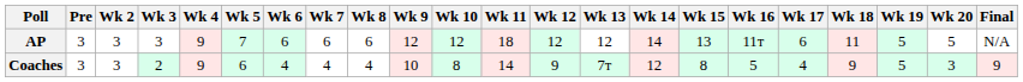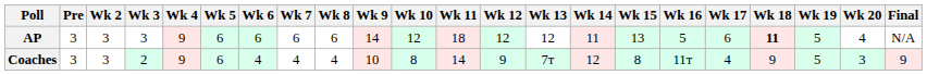 <table class="wikitable" style="white-space:nowrap;text-align:center;">
 <tr>
 <th>Poll</th>
 <th>Pre</th>
 <th>Wk 2</th>
 <th>Wk 3</th>
 <th>Wk 4</th>
 <th>Wk 5</th>
 <th>Wk 6</th>
 <th>Wk 7</th>
 <th>Wk 8</th>
 <th>Wk 9</th>
 <th>Wk 10</th>
 <th>Wk 11</th>
 <th>Wk 12</th>
 <th>Wk 13</th>
 <th>Wk 14</th>
 <th>Wk 15</th>
 <th>Wk 16</th>
 <th>Wk 17</th>
 <th>Wk 18</th>
 <th>Wk 19</th>
 <th>Wk 20</th>
 <th>Final</th>
 </tr>
 <tr>
 <th>AP</th>
 <td style="background:#FFF;">3</td>
 <td style="background:#FFF;">3</td>
 <td style="background:#FFF;">3</td>
 <td style="background:#FFE6E6;">9</td>
-<td style="background:#D8FFEB;">7</td>
+<td style="background:#D8FFEB;">6</td>
 <td style="background:#D8FFEB;">6</td>
 <td style="background:#FFF;">6</td>
 <td style="background:#FFF;">6</td>
-<td style="background:#FFE6E6;">12</td>
+<td style="background:#FFE6E6;">14</td>
 <td style="background:#D8FFEB;">12</td>
 <td style="background:#FFE6E6;">18</td>
 <td style="background:#D8FFEB;">12</td>
 <td style="background:#FFF;">12</td>
-<td style="background:#FFE6E6;">14</td>
+<td style="background:#FFE6E6;">11</td>
 <td style="background:#D8FFEB;">13</td>
-<td style="background:#D8FFEB;">11т</td>
+<td style="background:#D8FFEB;">5</td>
 <td style="background:#D8FFEB;">6</td>
-<td style="background:#FFE6E6;">11</td>
+<td style="background:#FFE6E6;"><strong>11</strong></td>
 <td style="background:#D8FFEB;">5</td>
-<td style="background:#FFF;">5</td>
+<td style="background:#FFF;">4</td>
 <td style="background:#FFF;">N/A</td>
 </tr>
 <tr>
 <th>Coaches</th>
 <td style="background:#FFF;">3</td>
 <td style="background:#FFF;">3</td>
 <td style="background:#D8FFEB;">2</td>
 <td style="background:#FFE6E6;">9</td>
 <td style="background:#D8FFEB;">6</td>
 <td style="background:#D8FFEB;">4</td>
 <td style="background:#FFF;">4</td>
 <td style="background:#FFF;">4</td>
 <td style="background:#FFE6E6;">10</td>
 <td style="background:#D8FFEB;">8</td>
 <td style="background:#FFE6E6;">14</td>
 <td style="background:#D8FFEB;">9</td>
 <td style="background:#D8FFEB;">7т</td>
 <td style="background:#FFE6E6;">12</td>
 <td style="background:#D8FFEB;">8</td>
-<td style="background:#D8FFEB;">5</td>
+<td style="background:#D8FFEB;">11т</td>
 <td style="background:#D8FFEB;">4</td>
 <td style="background:#FFE6E6;">9</td>
 <td style="background:#D8FFEB;">5</td>
 <td style="background:#D8FFEB;">3</td>
 <td style="background:#FFE6E6;">9</td>
 </tr>
 </table>
